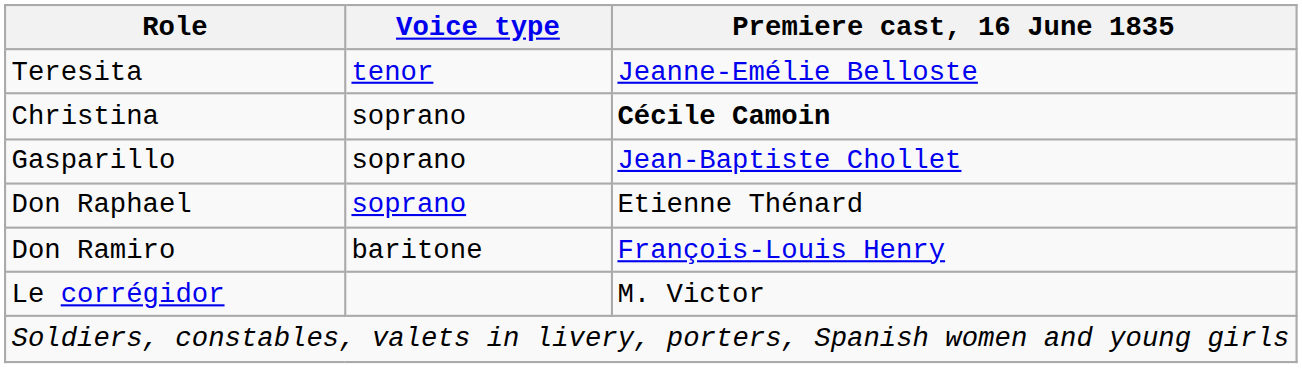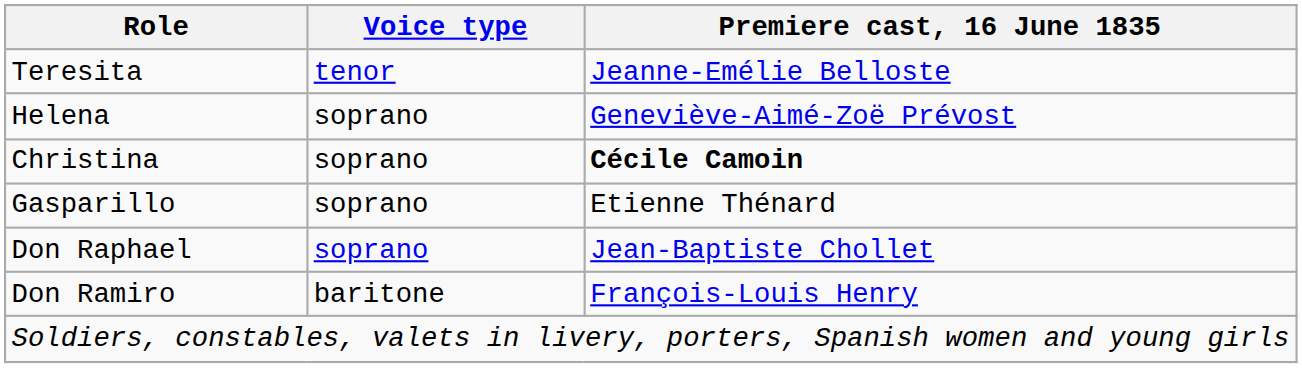 <table class="wikitable">
 <tr>
 <th>Role</th>
 <th><a href='#'>Voice type</a></th>
 <th>Premiere cast, 16 June 1835</th>
 </tr>
 <tr>
 <td>Teresita</td>
 <td><a href='#'>tenor</a></td>
 <td><a href='#'>Jeanne-Emélie Belloste</a></td>
 </tr>
 <tr>
+<td>Helena</td>
+<td>soprano</td>
+<td><a href='#'>Geneviève-Aimé-Zoë Prévost</a></td>
+</tr>
+<tr>
 <td>Christina</td>
 <td>soprano</td>
 <td><strong>Cécile Camoin</strong></td>
 </tr>
 <tr>
 <td>Gasparillo</td>
 <td>soprano</td>
-<td><a href='#'>Jean-Baptiste Chollet</a></td>
+<td>Etienne Thénard</td>
 </tr>
 <tr>
 <td>Don Raphael</td>
 <td><a href='#'>soprano</a></td>
-<td>Etienne Thénard</td>
+<td><a href='#'>Jean-Baptiste Chollet</a></td>
 </tr>
 <tr>
 <td>Don Ramiro</td>
 <td>baritone</td>
 <td><a href='#'>François-Louis Henry</a></td>
 </tr>
 <tr>
-<td>Le <a href='#'>corrégidor</a></td>
-<td></td>
-<td>M. Victor</td>
-</tr>
-<tr>
 <td colspan="3"><em>Soldiers, constables, valets in livery, porters, Spanish women and young girls</em></td>
 </tr>
 </table>
